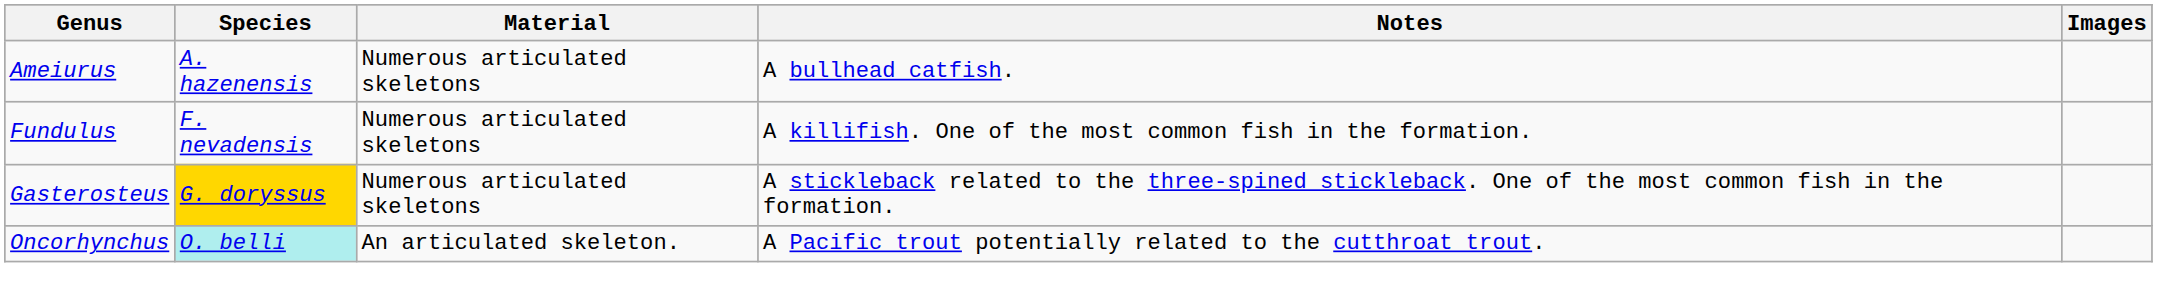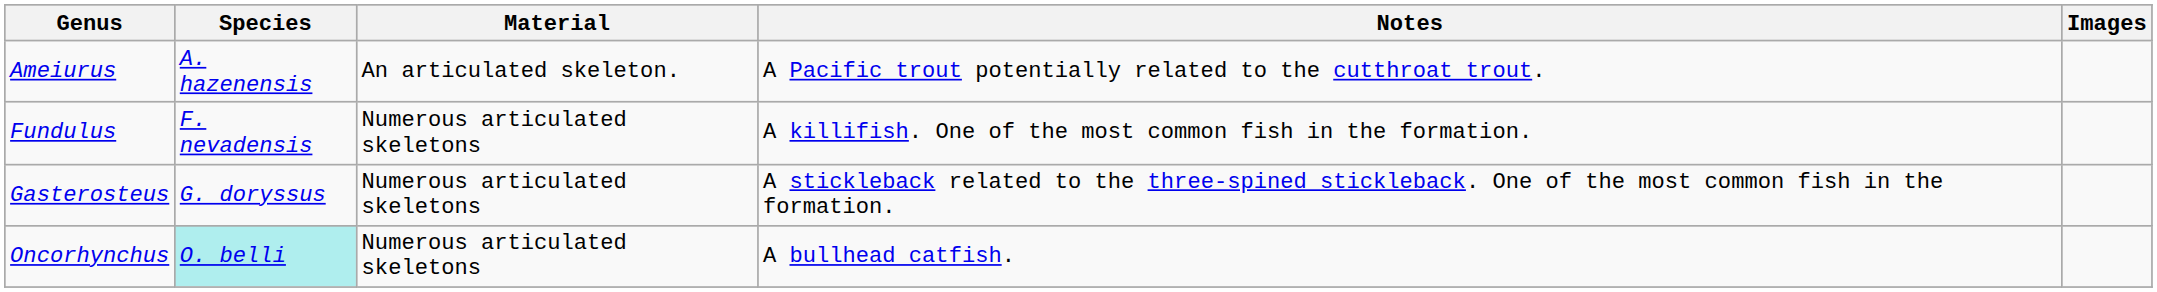 <table class="wikitable" width="100%" align="center">
 <tr>
 <th>Genus</th>
 <th>Species</th>
 <th>Material</th>
 <th>Notes</th>
 <th>Images</th>
 </tr>
 <tr>
 <td><em><a href='#'>Ameiurus</a></em></td>
 <td><em><a href='#'>A. hazenensis</a></em></td>
-<td>Numerous articulated skeletons</td>
-<td>A <a href='#'>bullhead catfish</a>.</td>
+<td>An articulated skeleton.</td>
+<td>A <a href='#'>Pacific trout</a> potentially related to the <a href='#'>cutthroat trout</a>.</td>
 <td></td>
 </tr>
 <tr>
 <td><em><a href='#'>Fundulus</a></em></td>
 <td><em><a href='#'>F. nevadensis</a></em></td>
 <td>Numerous articulated skeletons</td>
 <td>A <a href='#'>killifish</a>. One of the most common fish in the formation.</td>
 <td></td>
 </tr>
 <tr>
 <td><em><a href='#'>Gasterosteus</a></em></td>
-<td style="background: gold;"><em><a href='#'>G. doryssus</a></em></td>
+<td><em><a href='#'>G. doryssus</a></em></td>
 <td>Numerous articulated skeletons</td>
 <td>A <a href='#'>stickleback</a> related to the <a href='#'>three-spined stickleback</a>. One of the most common fish in the formation.</td>
 <td></td>
 </tr>
 <tr>
 <td><em><a href='#'>Oncorhynchus</a></em></td>
 <td style="background: paleturquoise;"><em><a href='#'>O. belli</a></em></td>
-<td>An articulated skeleton.</td>
-<td>A <a href='#'>Pacific trout</a> potentially related to the <a href='#'>cutthroat trout</a>.</td>
+<td>Numerous articulated skeletons</td>
+<td>A <a href='#'>bullhead catfish</a>.</td>
 <td></td>
 </tr>
 </table>
